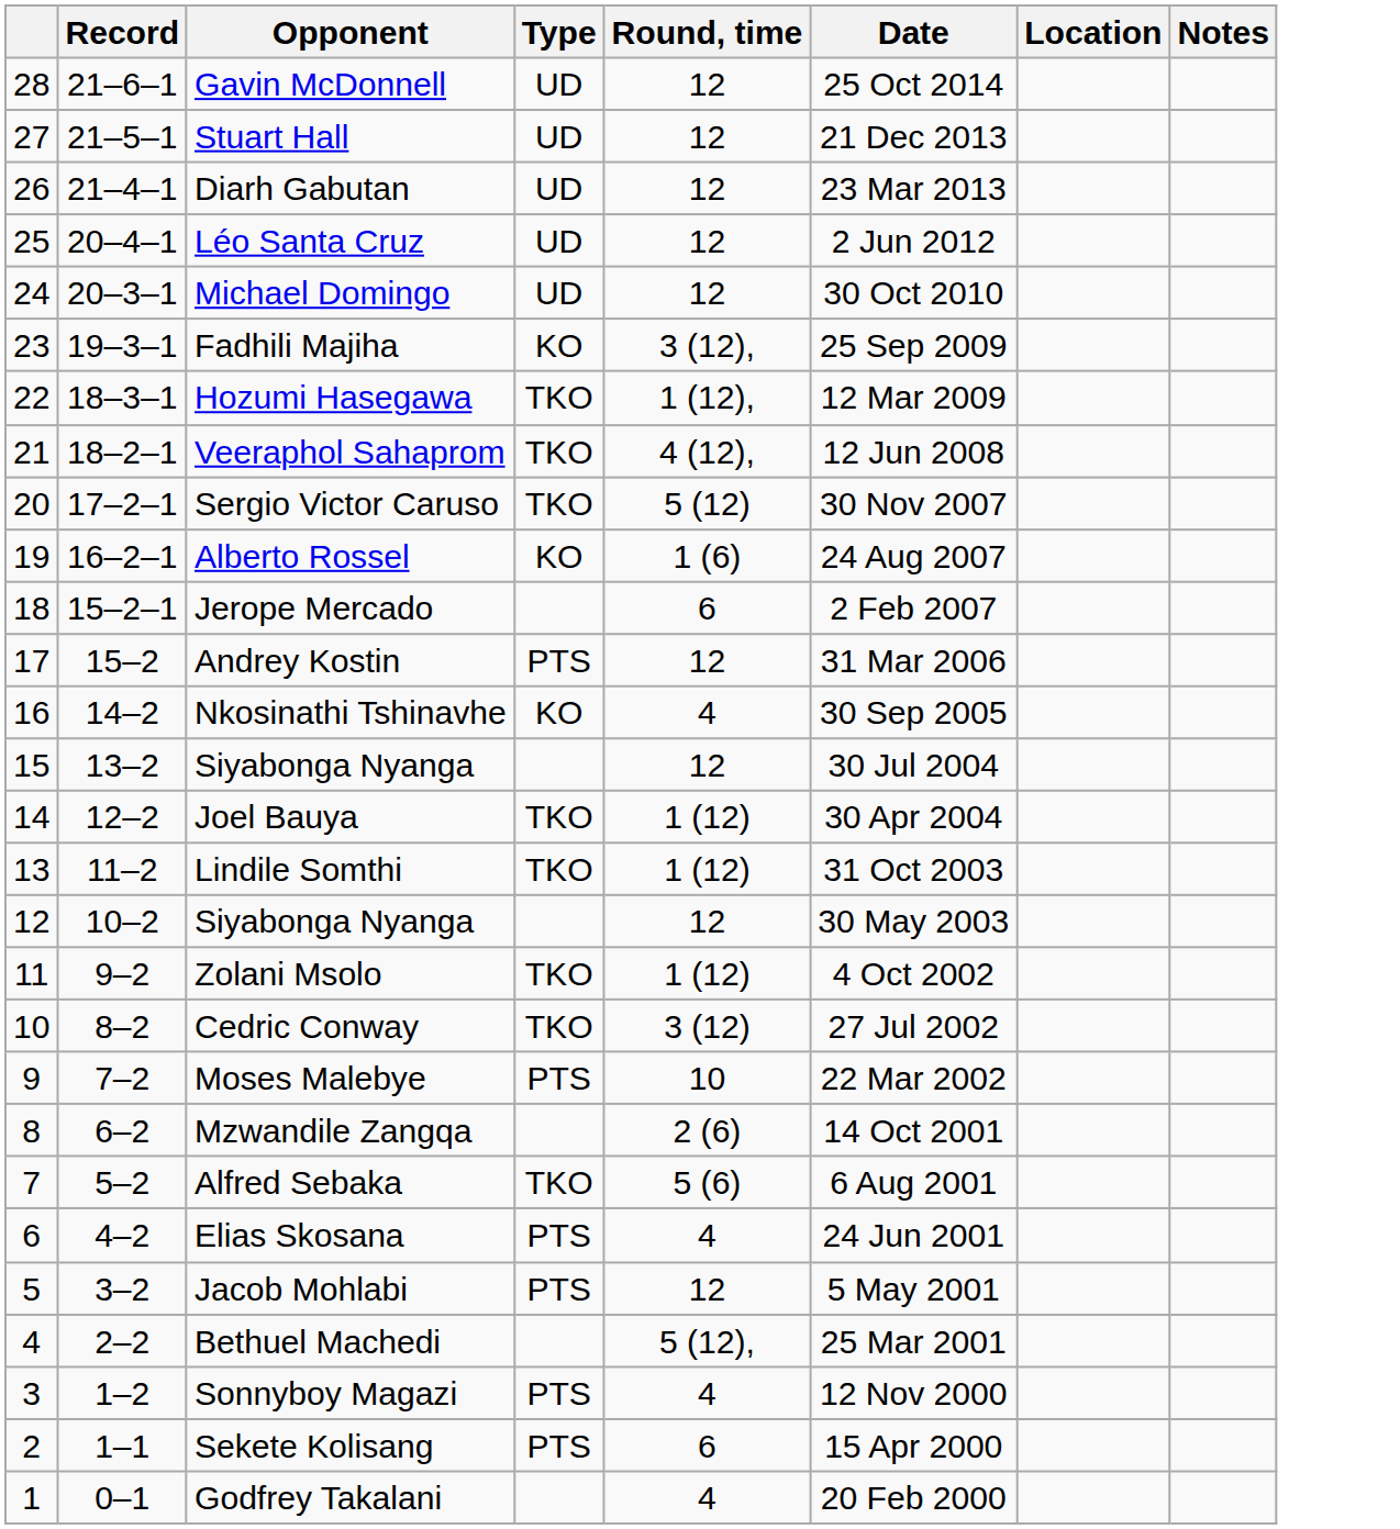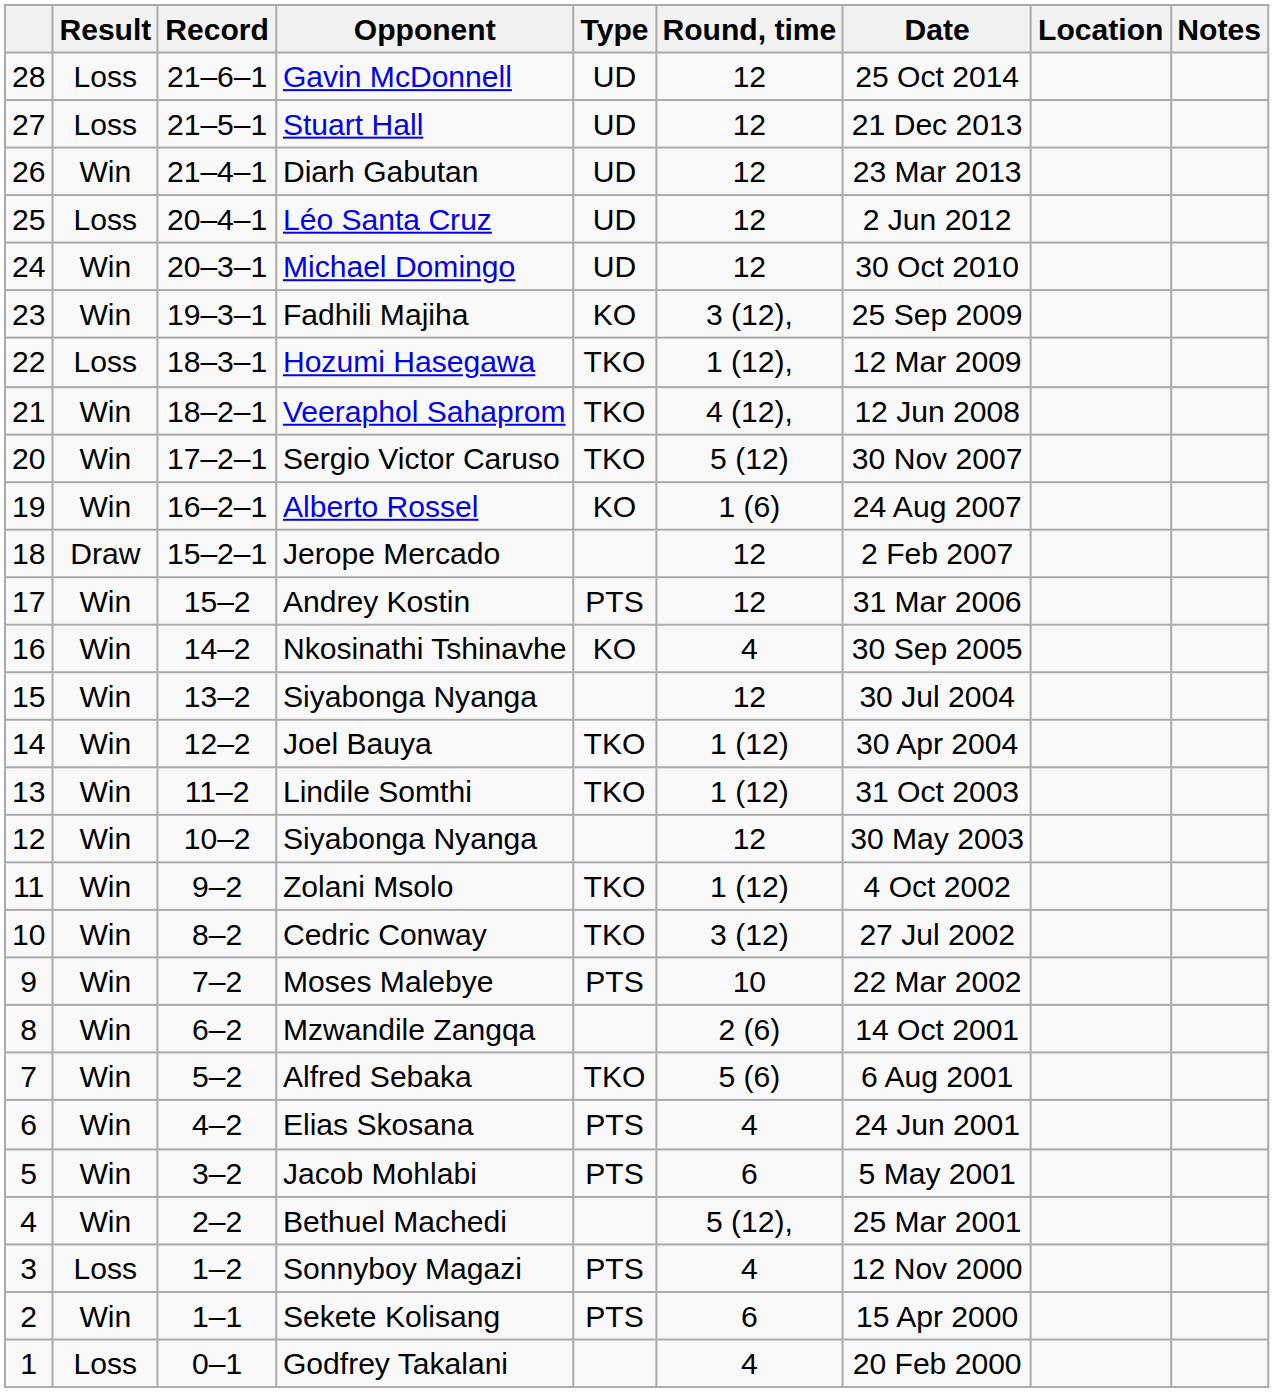 <table class="wikitable" style="text-align:center; font-size:95%">
 <tr>
 <th></th>
+<th>Result</th>
 <th>Record</th>
 <th>Opponent</th>
 <th>Type</th>
 <th>Round, time</th>
 <th>Date</th>
 <th>Location</th>
 <th>Notes</th>
 </tr>
 <tr>
 <td>28</td>
+<td>Loss</td>
 <td>21–6–1</td>
 <td style="text-align:left;"><a href='#'>Gavin McDonnell</a></td>
 <td>UD</td>
 <td>12</td>
 <td>25 Oct 2014</td>
 <td style="text-align:left;"></td>
 <td style="text-align:left;"></td>
 </tr>
 <tr>
 <td>27</td>
+<td>Loss</td>
 <td>21–5–1</td>
 <td style="text-align:left;"><a href='#'>Stuart Hall</a></td>
 <td>UD</td>
 <td>12</td>
 <td>21 Dec 2013</td>
 <td style="text-align:left;"></td>
 <td style="text-align:left;"></td>
 </tr>
 <tr>
 <td>26</td>
+<td>Win</td>
 <td>21–4–1</td>
 <td style="text-align:left;">Diarh Gabutan</td>
 <td>UD</td>
 <td>12</td>
 <td>23 Mar 2013</td>
 <td style="text-align:left;"></td>
 <td></td>
 </tr>
 <tr>
 <td>25</td>
+<td>Loss</td>
 <td>20–4–1</td>
 <td style="text-align:left;"><a href='#'>Léo Santa Cruz</a></td>
 <td>UD</td>
 <td>12</td>
 <td>2 Jun 2012</td>
 <td style="text-align:left;"></td>
 <td style="text-align:left;"></td>
 </tr>
 <tr>
 <td>24</td>
+<td>Win</td>
 <td>20–3–1</td>
 <td style="text-align:left;"><a href='#'>Michael Domingo</a></td>
 <td>UD</td>
 <td>12</td>
 <td>30 Oct 2010</td>
 <td style="text-align:left;"></td>
 <td></td>
 </tr>
 <tr>
 <td>23</td>
+<td>Win</td>
 <td>19–3–1</td>
 <td style="text-align:left;">Fadhili Majiha</td>
 <td>KO</td>
 <td>3 (12), </td>
 <td>25 Sep 2009</td>
 <td style="text-align:left;"></td>
 <td style="text-align:left;"></td>
 </tr>
 <tr>
 <td>22</td>
+<td>Loss</td>
 <td>18–3–1</td>
 <td style="text-align:left;"><a href='#'>Hozumi Hasegawa</a></td>
 <td>TKO</td>
 <td>1 (12), </td>
 <td>12 Mar 2009</td>
 <td style="text-align:left;"></td>
 <td style="text-align:left;"></td>
 </tr>
 <tr>
 <td>21</td>
+<td>Win</td>
 <td>18–2–1</td>
 <td style="text-align:left;"><a href='#'>Veeraphol Sahaprom</a></td>
 <td>TKO</td>
 <td>4 (12), </td>
 <td>12 Jun 2008</td>
 <td style="text-align:left;"></td>
 <td style="text-align:left;"></td>
 </tr>
 <tr>
 <td>20</td>
+<td>Win</td>
 <td>17–2–1</td>
 <td style="text-align:left;">Sergio Victor Caruso</td>
 <td>TKO</td>
 <td>5 (12)</td>
 <td>30 Nov 2007</td>
 <td style="text-align:left;"></td>
 <td style="text-align:left;"></td>
 </tr>
 <tr>
 <td>19</td>
+<td>Win</td>
 <td>16–2–1</td>
 <td style="text-align:left;"><a href='#'>Alberto Rossel</a></td>
 <td>KO</td>
 <td>1 (6)</td>
 <td>24 Aug 2007</td>
 <td style="text-align:left;"></td>
 <td style="text-align:left;"></td>
 </tr>
 <tr>
 <td>18</td>
+<td>Draw</td>
 <td>15–2–1</td>
 <td style="text-align:left;">Jerope Mercado</td>
 <td></td>
-<td>6</td>
+<td>12</td>
 <td>2 Feb 2007</td>
 <td style="text-align:left;"></td>
 <td style="text-align:left;"></td>
 </tr>
 <tr>
 <td>17</td>
+<td>Win</td>
 <td>15–2</td>
 <td style="text-align:left;">Andrey Kostin</td>
 <td>PTS</td>
 <td>12</td>
 <td>31 Mar 2006</td>
 <td style="text-align:left;"></td>
 <td style="text-align:left;"></td>
 </tr>
 <tr>
 <td>16</td>
+<td>Win</td>
 <td>14–2</td>
 <td style="text-align:left;">Nkosinathi Tshinavhe</td>
 <td>KO</td>
 <td>4</td>
 <td>30 Sep 2005</td>
 <td style="text-align:left;"></td>
 <td style="text-align:left;"></td>
 </tr>
 <tr>
 <td>15</td>
+<td>Win</td>
 <td>13–2</td>
 <td style="text-align:left;">Siyabonga Nyanga</td>
 <td></td>
 <td>12</td>
 <td>30 Jul 2004</td>
 <td style="text-align:left;"></td>
 <td style="text-align:left;"></td>
 </tr>
 <tr>
 <td>14</td>
+<td>Win</td>
 <td>12–2</td>
 <td style="text-align:left;">Joel Bauya</td>
 <td>TKO</td>
 <td>1 (12)</td>
 <td>30 Apr 2004</td>
 <td style="text-align:left;"></td>
 <td style="text-align:left;"></td>
 </tr>
 <tr>
 <td>13</td>
+<td>Win</td>
 <td>11–2</td>
 <td style="text-align:left;">Lindile Somthi</td>
 <td>TKO</td>
 <td>1 (12)</td>
 <td>31 Oct 2003</td>
 <td style="text-align:left;"></td>
 <td style="text-align:left;"></td>
 </tr>
 <tr>
 <td>12</td>
+<td>Win</td>
 <td>10–2</td>
 <td style="text-align:left;">Siyabonga Nyanga</td>
 <td></td>
 <td>12</td>
 <td>30 May 2003</td>
 <td style="text-align:left;"></td>
 <td style="text-align:left;"></td>
 </tr>
 <tr>
 <td>11</td>
+<td>Win</td>
 <td>9–2</td>
 <td style="text-align:left;">Zolani Msolo</td>
 <td>TKO</td>
 <td>1 (12)</td>
 <td>4 Oct 2002</td>
 <td style="text-align:left;"></td>
 <td style="text-align:left;"></td>
 </tr>
 <tr>
 <td>10</td>
+<td>Win</td>
 <td>8–2</td>
 <td style="text-align:left;">Cedric Conway</td>
 <td>TKO</td>
 <td>3 (12)</td>
 <td>27 Jul 2002</td>
 <td style="text-align:left;"></td>
 <td style="text-align:left;"></td>
 </tr>
 <tr>
 <td>9</td>
+<td>Win</td>
 <td>7–2</td>
 <td style="text-align:left;">Moses Malebye</td>
 <td>PTS</td>
 <td>10</td>
 <td>22 Mar 2002</td>
 <td style="text-align:left;"></td>
 <td style="text-align:left;"></td>
 </tr>
 <tr>
 <td>8</td>
+<td>Win</td>
 <td>6–2</td>
 <td style="text-align:left;">Mzwandile Zangqa</td>
 <td></td>
 <td>2 (6)</td>
 <td>14 Oct 2001</td>
 <td style="text-align:left;"></td>
 <td></td>
 </tr>
 <tr>
 <td>7</td>
+<td>Win</td>
 <td>5–2</td>
 <td style="text-align:left;">Alfred Sebaka</td>
 <td>TKO</td>
 <td>5 (6)</td>
 <td>6 Aug 2001</td>
 <td style="text-align:left;"></td>
 <td></td>
 </tr>
 <tr>
 <td>6</td>
+<td>Win</td>
 <td>4–2</td>
 <td style="text-align:left;">Elias Skosana</td>
 <td>PTS</td>
 <td>4</td>
 <td>24 Jun 2001</td>
 <td style="text-align:left;"></td>
 <td></td>
 </tr>
 <tr>
 <td>5</td>
+<td>Win</td>
 <td>3–2</td>
 <td style="text-align:left;">Jacob Mohlabi</td>
 <td>PTS</td>
-<td>12</td>
+<td>6</td>
 <td>5 May 2001</td>
 <td style="text-align:left;"></td>
 <td></td>
 </tr>
 <tr>
 <td>4</td>
+<td>Win</td>
 <td>2–2</td>
 <td style="text-align:left;">Bethuel Machedi</td>
 <td></td>
 <td>5 (12), </td>
 <td>25 Mar 2001</td>
 <td style="text-align:left;"></td>
 <td></td>
 </tr>
 <tr>
 <td>3</td>
+<td>Loss</td>
 <td>1–2</td>
 <td style="text-align:left;">Sonnyboy Magazi</td>
 <td>PTS</td>
 <td>4</td>
 <td>12 Nov 2000</td>
 <td style="text-align:left;"></td>
 <td></td>
 </tr>
 <tr>
 <td>2</td>
+<td>Win</td>
 <td>1–1</td>
 <td style="text-align:left;">Sekete Kolisang</td>
 <td>PTS</td>
 <td>6</td>
 <td>15 Apr 2000</td>
 <td style="text-align:left;"></td>
 <td></td>
 </tr>
 <tr>
 <td>1</td>
+<td>Loss</td>
 <td>0–1</td>
 <td style="text-align:left;">Godfrey Takalani</td>
 <td></td>
 <td>4</td>
 <td>20 Feb 2000</td>
 <td style="text-align:left;"></td>
 <td style="text-align:left;"></td>
 </tr>
 </table>
